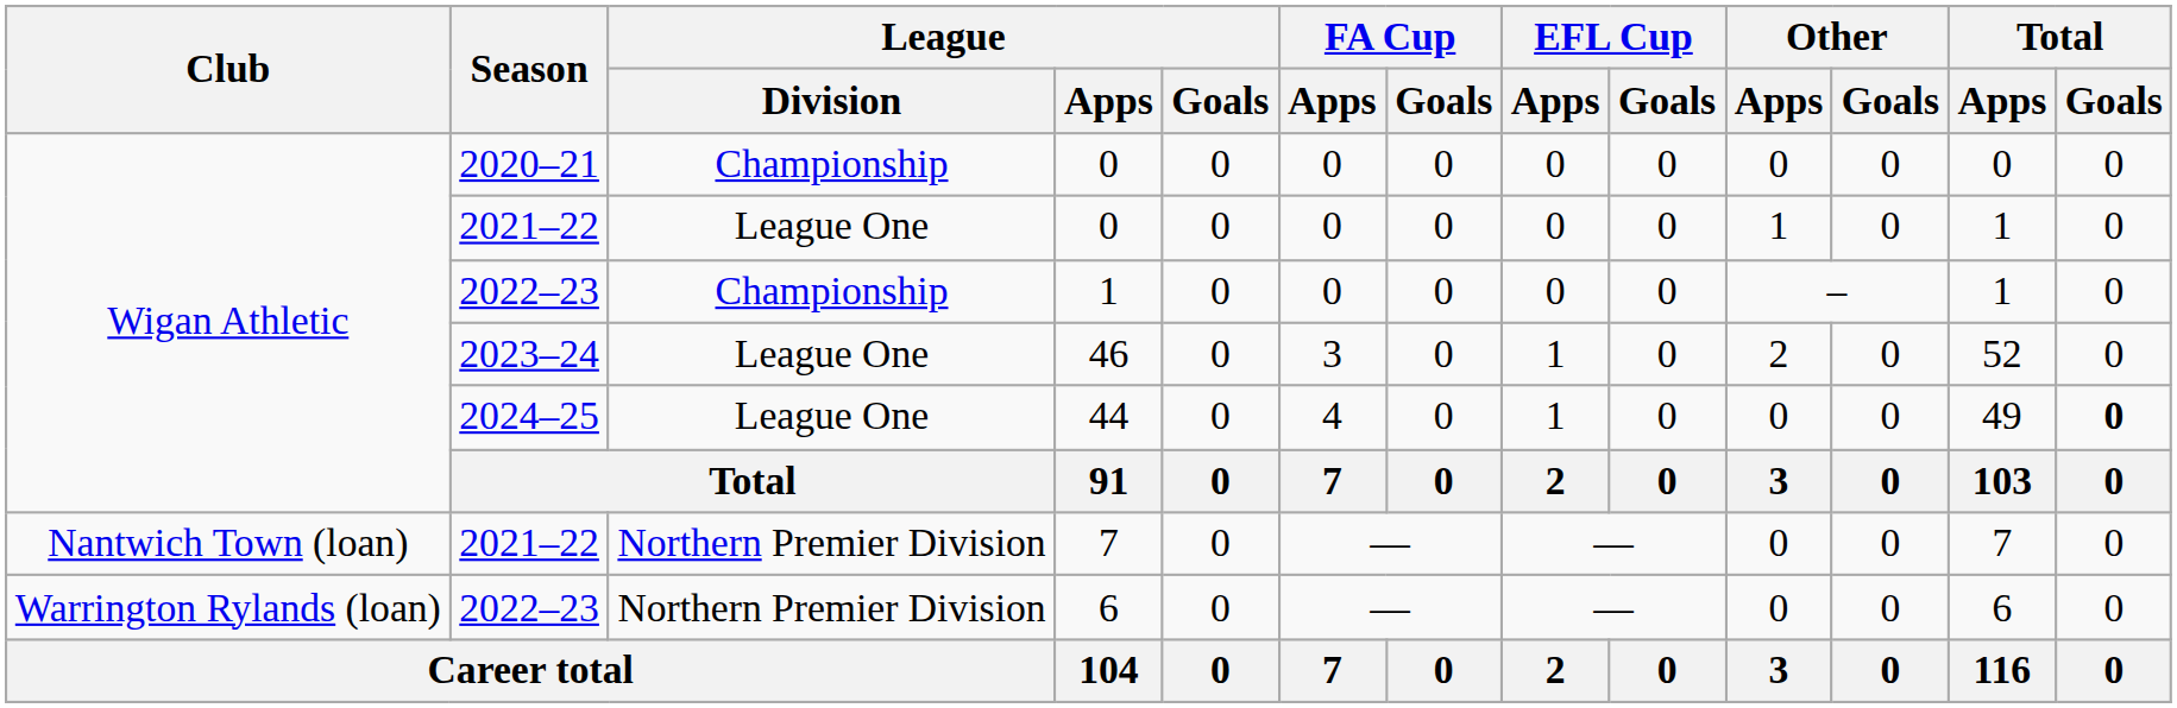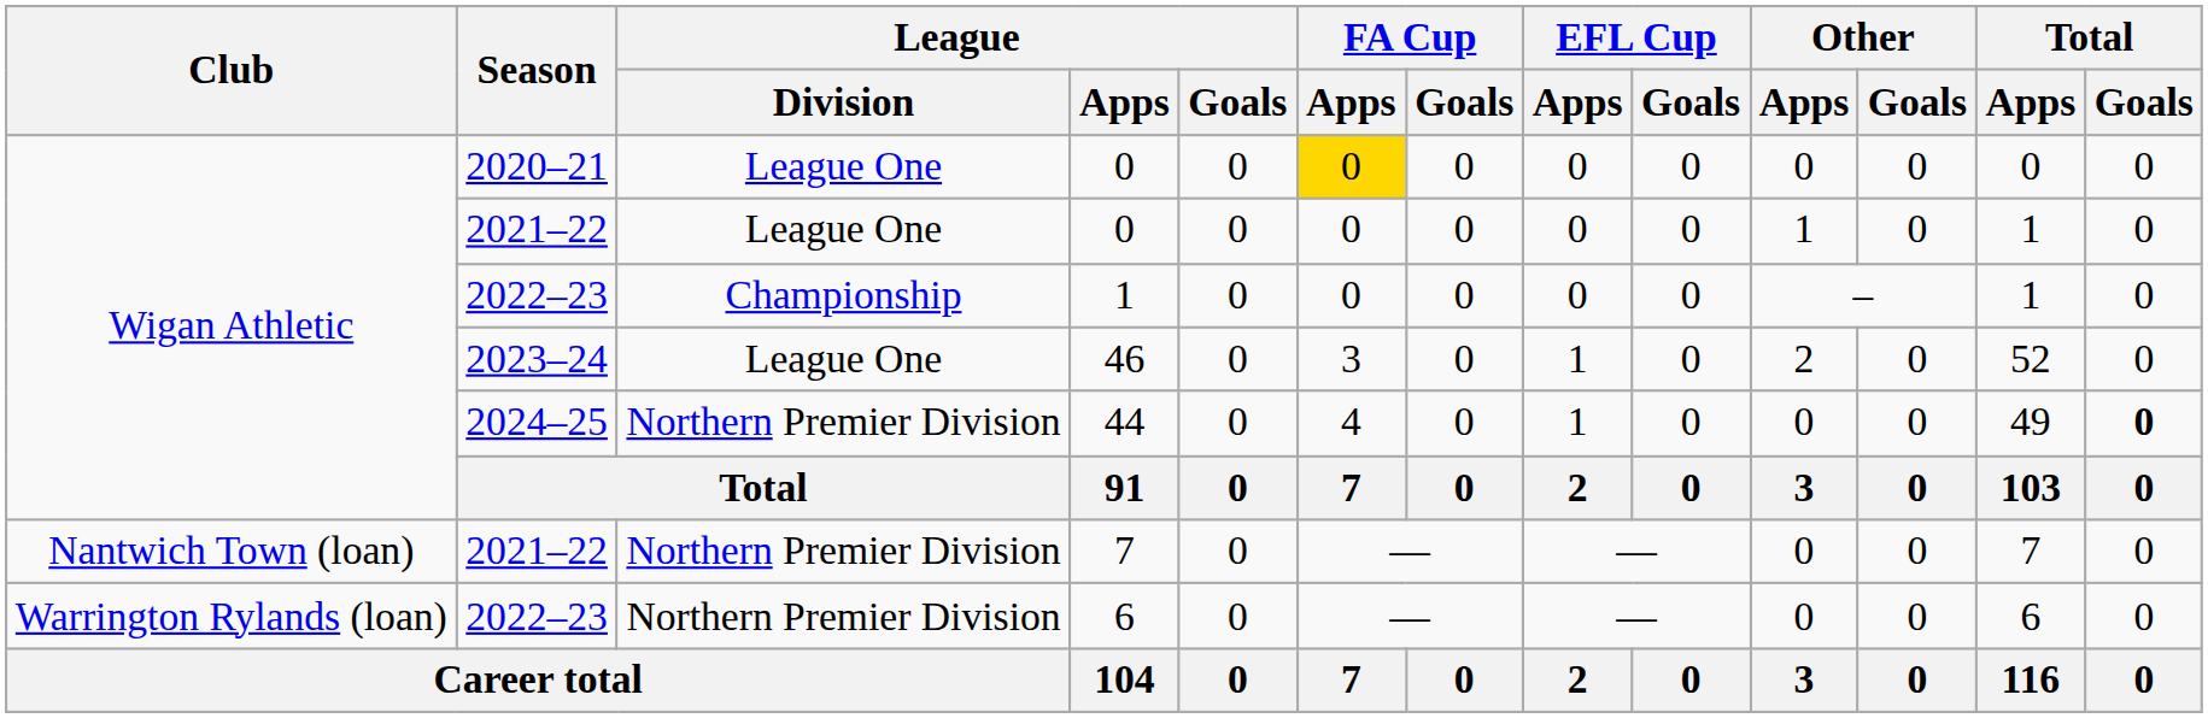 <table class="wikitable" style="text-align: center;">
 <tr>
 <th rowspan="2">Club</th>
 <th rowspan="2">Season</th>
 <th colspan="3">League</th>
 <th colspan="2"><a href='#'>FA Cup</a></th>
 <th colspan="2"><a href='#'>EFL Cup</a></th>
 <th colspan="2">Other</th>
 <th colspan="2">Total</th>
 </tr>
 <tr>
 <th>Division</th>
 <th>Apps</th>
 <th>Goals</th>
 <th>Apps</th>
 <th>Goals</th>
 <th>Apps</th>
 <th>Goals</th>
 <th>Apps</th>
 <th>Goals</th>
 <th>Apps</th>
 <th>Goals</th>
 </tr>
 <tr>
 <td rowspan="6"><a href='#'>Wigan Athletic</a></td>
 <td><a href='#'>2020–21</a></td>
-<td><a href='#'>Championship</a></td>
+<td><a href='#'>League One</a></td>
 <td>0</td>
 <td>0</td>
-<td>0</td>
+<td style="background: gold;">0</td>
 <td>0</td>
 <td>0</td>
 <td>0</td>
 <td>0</td>
 <td>0</td>
 <td>0</td>
 <td>0</td>
 </tr>
 <tr>
 <td><a href='#'>2021–22</a></td>
 <td>League One</td>
 <td>0</td>
 <td>0</td>
 <td>0</td>
 <td>0</td>
 <td>0</td>
 <td>0</td>
 <td>1</td>
 <td>0</td>
 <td>1</td>
 <td>0</td>
 </tr>
 <tr>
 <td><a href='#'>2022–23</a></td>
 <td><a href='#'>Championship</a></td>
 <td>1</td>
 <td>0</td>
 <td>0</td>
 <td>0</td>
 <td>0</td>
 <td>0</td>
 <td colspan="2">–</td>
 <td>1</td>
 <td>0</td>
 </tr>
 <tr>
 <td><a href='#'>2023–24</a></td>
 <td>League One</td>
 <td>46</td>
 <td>0</td>
 <td>3</td>
 <td>0</td>
 <td>1</td>
 <td>0</td>
 <td>2</td>
 <td>0</td>
 <td>52</td>
 <td>0</td>
 </tr>
 <tr>
 <td><a href='#'>2024–25</a></td>
-<td>League One</td>
+<td><a href='#'>Northern</a> Premier Division</td>
 <td>44</td>
 <td>0</td>
 <td>4</td>
 <td>0</td>
 <td>1</td>
 <td>0</td>
 <td>0</td>
 <td>0</td>
 <td>49</td>
 <td><strong>0</strong></td>
 </tr>
 <tr>
 <th colspan="2">Total</th>
 <th>91</th>
 <th>0</th>
 <th>7</th>
 <th>0</th>
 <th>2</th>
 <th>0</th>
 <th>3</th>
 <th>0</th>
 <th>103</th>
 <th>0</th>
 </tr>
 <tr>
 <td><a href='#'>Nantwich Town</a> (loan)</td>
 <td><a href='#'>2021–22</a></td>
 <td><a href='#'>Northern</a> Premier Division</td>
 <td>7</td>
 <td>0</td>
 <td colspan="2">—</td>
 <td colspan="2">—</td>
 <td>0</td>
 <td>0</td>
 <td>7</td>
 <td>0</td>
 </tr>
 <tr>
 <td><a href='#'>Warrington Rylands</a> (loan)</td>
 <td><a href='#'>2022–23</a></td>
 <td>Northern Premier Division</td>
 <td>6</td>
 <td>0</td>
 <td colspan="2">—</td>
 <td colspan="2">—</td>
 <td>0</td>
 <td>0</td>
 <td>6</td>
 <td>0</td>
 </tr>
 <tr>
 <th colspan="3">Career total</th>
 <th>104</th>
 <th>0</th>
 <th>7</th>
 <th>0</th>
 <th>2</th>
 <th>0</th>
 <th>3</th>
 <th>0</th>
 <th>116</th>
 <th>0</th>
 </tr>
 </table>
